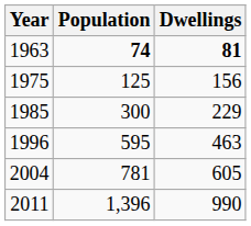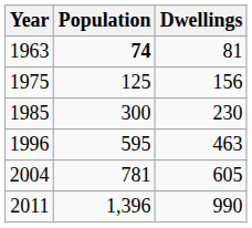 <table class="wikitable" style="line-height:1.1em;">
 <tr>
 <th>Year</th>
 <th>Population</th>
 <th>Dwellings</th>
 </tr>
 <tr align="right">
 <td>1963</td>
 <td><strong>74</strong></td>
-<td><strong>81</strong></td>
+<td>81</td>
 </tr>
 <tr align="right">
 <td>1975</td>
 <td>125</td>
 <td>156</td>
 </tr>
 <tr align="right">
 <td>1985</td>
 <td>300</td>
-<td>229</td>
+<td>230</td>
 </tr>
 <tr align="right">
 <td>1996</td>
 <td>595</td>
 <td>463</td>
 </tr>
 <tr align="right">
 <td>2004</td>
 <td>781</td>
 <td>605</td>
 </tr>
 <tr align="right">
 <td>2011</td>
 <td>1,396</td>
 <td>990</td>
 </tr>
 </table>
